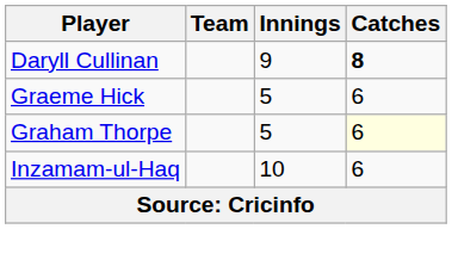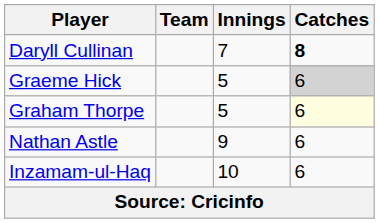 <table class="wikitable sortable">
 <tr>
 <th>Player</th>
 <th>Team</th>
 <th>Innings</th>
 <th>Catches</th>
 </tr>
 <tr>
 <td><a href='#'>Daryll Cullinan</a></td>
 <td></td>
-<td>9</td>
+<td>7</td>
 <td><strong>8</strong></td>
 </tr>
 <tr>
 <td><a href='#'>Graeme Hick</a></td>
 <td></td>
 <td>5</td>
-<td>6</td>
+<td style="background: lightgrey;">6</td>
 </tr>
 <tr>
 <td><a href='#'>Graham Thorpe</a></td>
 <td></td>
 <td>5</td>
 <td style="background: lightyellow;">6</td>
+</tr>
+<tr>
+<td><a href='#'>Nathan Astle</a></td>
+<td></td>
+<td>9</td>
+<td>6</td>
 </tr>
 <tr>
 <td><a href='#'>Inzamam-ul-Haq</a></td>
 <td></td>
 <td>10</td>
 <td>6</td>
 </tr>
 <tr>
 <th colspan="4">Source: Cricinfo</th>
 </tr>
 </table>
